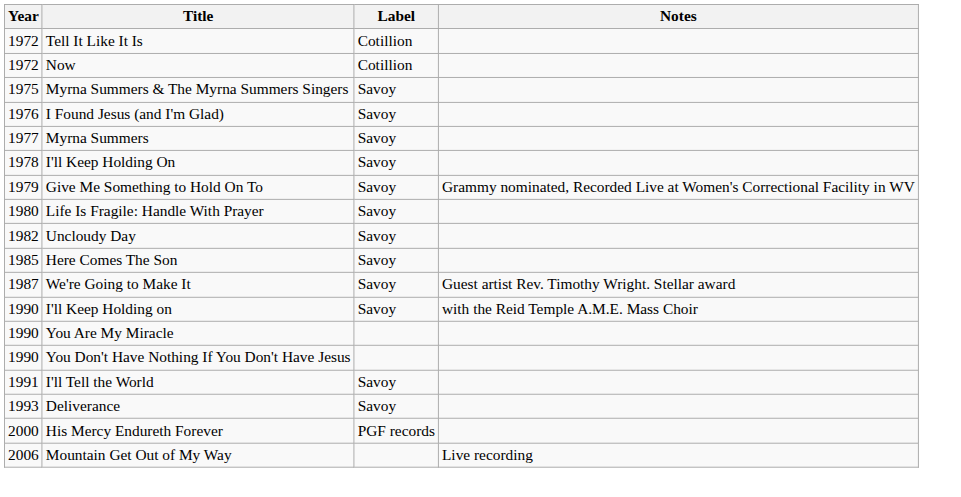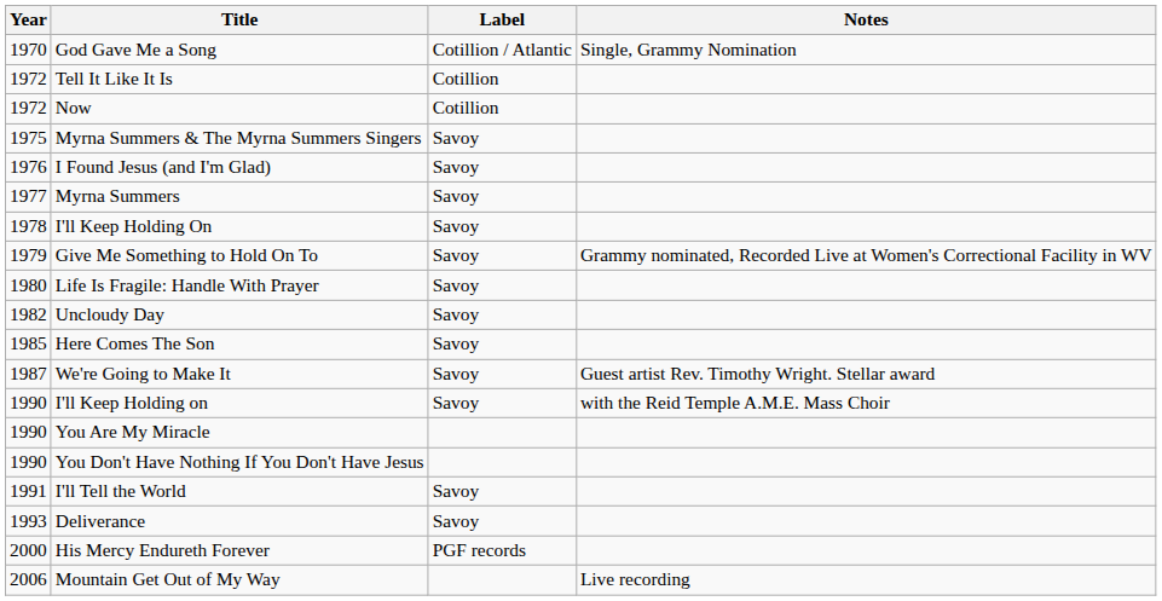 <table class=wikitable>
 <tr>
 <th>Year</th>
 <th>Title</th>
 <th>Label</th>
 <th>Notes</th>
+</tr>
+<tr>
+<td>1970</td>
+<td>God Gave Me a Song</td>
+<td>Cotillion / Atlantic</td>
+<td>Single, Grammy Nomination</td>
 </tr>
 <tr>
 <td>1972</td>
 <td>Tell It Like It Is</td>
 <td>Cotillion</td>
 <td></td>
 </tr>
 <tr>
 <td>1972</td>
 <td>Now</td>
 <td>Cotillion</td>
 <td></td>
 </tr>
 <tr>
 <td>1975</td>
 <td>Myrna Summers & The Myrna Summers Singers</td>
 <td>Savoy</td>
 <td></td>
 </tr>
 <tr>
 <td>1976</td>
 <td>I Found Jesus (and I'm Glad)</td>
 <td>Savoy</td>
 <td></td>
 </tr>
 <tr>
 <td>1977</td>
 <td>Myrna Summers</td>
 <td>Savoy</td>
 <td></td>
 </tr>
 <tr>
 <td>1978</td>
 <td>I'll Keep Holding On</td>
 <td>Savoy</td>
 <td></td>
 </tr>
 <tr>
 <td>1979</td>
 <td>Give Me Something to Hold On To</td>
 <td>Savoy</td>
 <td>Grammy nominated, Recorded Live at Women's Correctional Facility in WV</td>
 </tr>
 <tr>
 <td>1980</td>
 <td>Life Is Fragile: Handle With Prayer</td>
 <td>Savoy</td>
 <td></td>
 </tr>
 <tr>
 <td>1982</td>
 <td>Uncloudy Day</td>
 <td>Savoy</td>
 <td></td>
 </tr>
 <tr>
 <td>1985</td>
 <td>Here Comes The Son</td>
 <td>Savoy</td>
 <td></td>
 </tr>
 <tr>
 <td>1987</td>
 <td>We're Going to Make It</td>
 <td>Savoy</td>
 <td>Guest artist Rev. Timothy Wright. Stellar award</td>
 </tr>
 <tr>
 <td>1990</td>
 <td>I'll Keep Holding on</td>
 <td>Savoy</td>
 <td>with the Reid Temple A.M.E. Mass Choir</td>
 </tr>
 <tr>
 <td>1990</td>
 <td>You Are My Miracle</td>
 <td></td>
 <td></td>
 </tr>
 <tr>
 <td>1990</td>
 <td>You Don't Have Nothing If You Don't Have Jesus</td>
 <td></td>
 <td></td>
 </tr>
 <tr>
 <td>1991</td>
 <td>I'll Tell the World</td>
 <td>Savoy</td>
 <td></td>
 </tr>
 <tr>
 <td>1993</td>
 <td>Deliverance</td>
 <td>Savoy</td>
 <td></td>
 </tr>
 <tr>
 <td>2000</td>
 <td>His Mercy Endureth Forever</td>
 <td>PGF records</td>
 <td></td>
 </tr>
 <tr>
 <td>2006</td>
 <td>Mountain Get Out of My Way</td>
 <td></td>
 <td>Live recording</td>
 </tr>
 </table>
